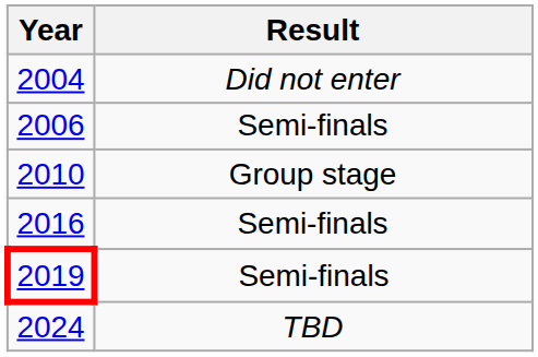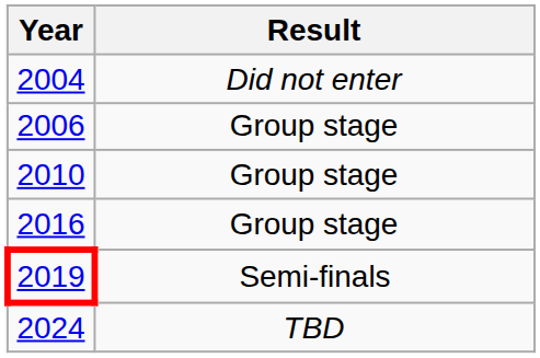 <table class="wikitable" style="text-align: center; font-size:90%">
 <tr>
 <th>Year</th>
 <th style="width:200px">Result</th>
 </tr>
 <tr>
 <td> <a href='#'>2004</a></td>
 <td><em>Did not enter</em></td>
 </tr>
 <tr>
 <td> <a href='#'>2006</a></td>
-<td> Semi-finals</td>
+<td>Group stage</td>
 </tr>
 <tr>
 <td> <a href='#'>2010</a></td>
 <td>Group stage</td>
 </tr>
 <tr>
 <td> <a href='#'>2016</a></td>
-<td> Semi-finals</td>
+<td>Group stage</td>
 </tr>
 <tr>
 <td style="border: 3px solid red"> <a href='#'>2019</a></td>
 <td> Semi-finals</td>
 </tr>
 <tr>
 <td> <a href='#'>2024</a></td>
 <td><em>TBD</em></td>
 </tr>
 </table>
